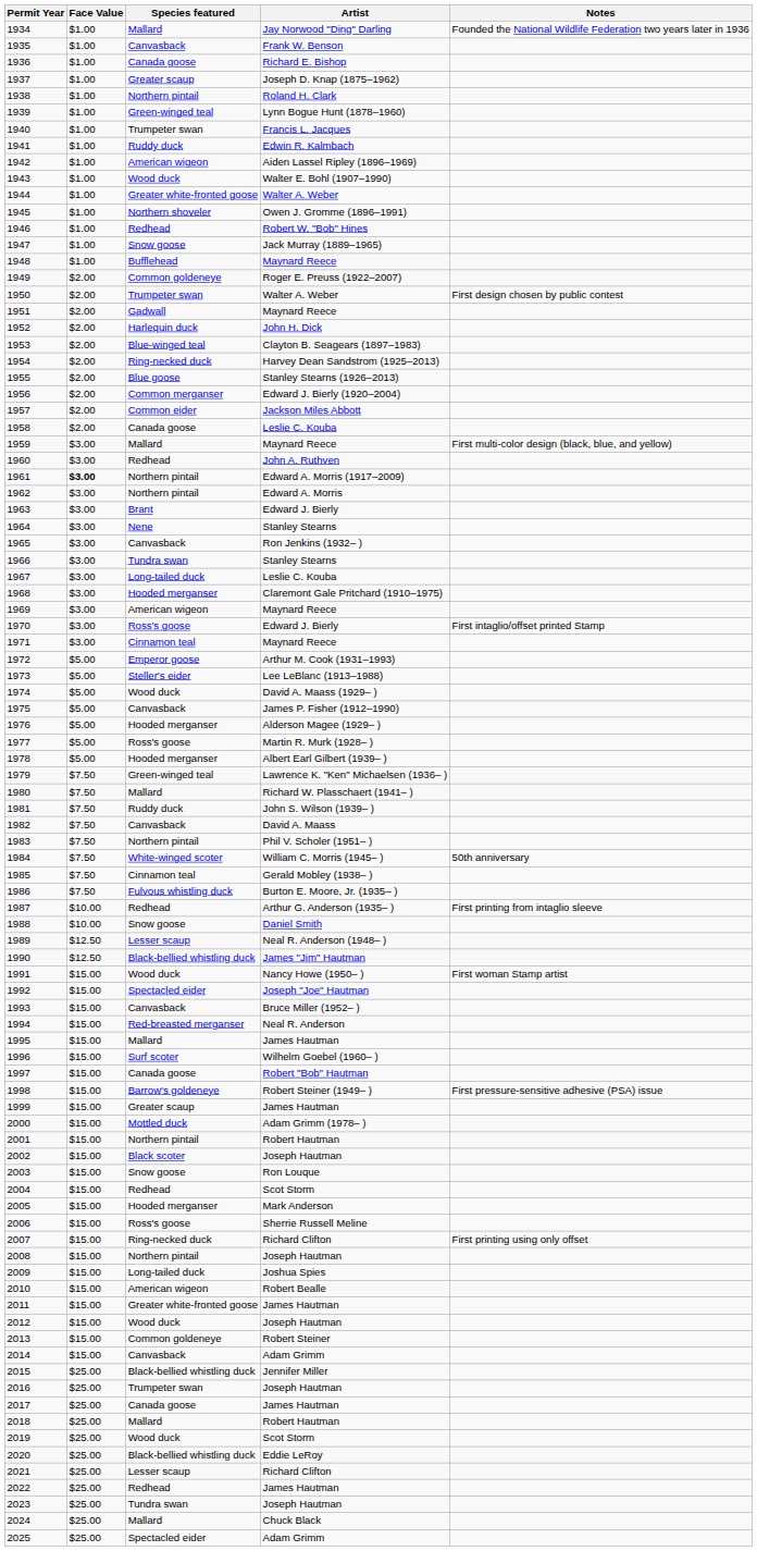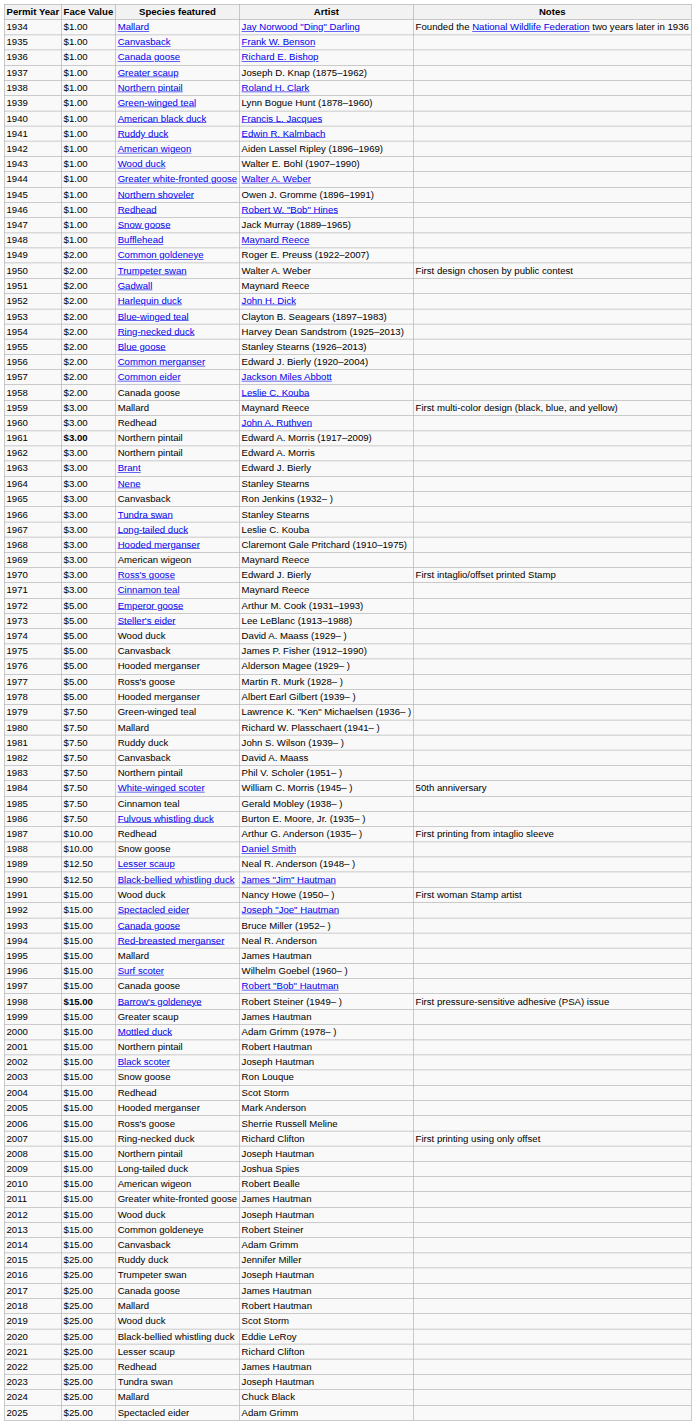 <table class="wikitable mw-collapsible">
 <tr>
 <th>Permit Year</th>
 <th>Face Value</th>
 <th>Species featured</th>
 <th>Artist</th>
 <th>Notes</th>
 </tr>
 <tr>
 <td>1934</td>
 <td>$1.00</td>
 <td><a href='#'>Mallard</a></td>
 <td><a href='#'>Jay Norwood "Ding" Darling</a></td>
 <td>Founded the <a href='#'>National Wildlife Federation</a> two years later in 1936</td>
 </tr>
 <tr>
 <td>1935</td>
 <td>$1.00</td>
 <td><a href='#'>Canvasback</a></td>
 <td><a href='#'>Frank W. Benson</a></td>
 <td></td>
 </tr>
 <tr>
 <td>1936</td>
 <td>$1.00</td>
 <td><a href='#'>Canada goose</a></td>
 <td><a href='#'>Richard E. Bishop</a></td>
 <td></td>
 </tr>
 <tr>
 <td>1937</td>
 <td>$1.00</td>
 <td><a href='#'>Greater scaup</a></td>
 <td>Joseph D. Knap (1875–1962)</td>
 <td></td>
 </tr>
 <tr>
 <td>1938</td>
 <td>$1.00</td>
 <td><a href='#'>Northern pintail</a></td>
 <td><a href='#'>Roland H. Clark</a></td>
 <td></td>
 </tr>
 <tr>
 <td>1939</td>
 <td>$1.00</td>
 <td><a href='#'>Green-winged teal</a></td>
 <td>Lynn Bogue Hunt (1878–1960)</td>
 <td></td>
 </tr>
 <tr>
 <td>1940</td>
 <td>$1.00</td>
-<td>Trumpeter swan</td>
+<td><a href='#'>American black duck</a></td>
 <td><a href='#'>Francis L. Jacques</a></td>
 <td></td>
 </tr>
 <tr>
 <td>1941</td>
 <td>$1.00</td>
 <td><a href='#'>Ruddy duck</a></td>
 <td><a href='#'>Edwin R. Kalmbach</a></td>
 <td></td>
 </tr>
 <tr>
 <td>1942</td>
 <td>$1.00</td>
 <td><a href='#'>American wigeon</a></td>
 <td>Aiden Lassel Ripley (1896–1969)</td>
 <td></td>
 </tr>
 <tr>
 <td>1943</td>
 <td>$1.00</td>
 <td><a href='#'>Wood duck</a></td>
 <td>Walter E. Bohl (1907–1990)</td>
 <td></td>
 </tr>
 <tr>
 <td>1944</td>
 <td>$1.00</td>
 <td><a href='#'>Greater white-fronted goose</a></td>
 <td><a href='#'>Walter A. Weber</a></td>
 <td></td>
 </tr>
 <tr>
 <td>1945</td>
 <td>$1.00</td>
 <td><a href='#'>Northern shoveler</a></td>
 <td>Owen J. Gromme (1896–1991)</td>
 <td></td>
 </tr>
 <tr>
 <td>1946</td>
 <td>$1.00</td>
 <td><a href='#'>Redhead</a></td>
 <td><a href='#'>Robert W. "Bob" Hines</a></td>
 <td></td>
 </tr>
 <tr>
 <td>1947</td>
 <td>$1.00</td>
 <td><a href='#'>Snow goose</a></td>
 <td>Jack Murray (1889–1965)</td>
 <td></td>
 </tr>
 <tr>
 <td>1948</td>
 <td>$1.00</td>
 <td><a href='#'>Bufflehead</a></td>
 <td><a href='#'>Maynard Reece</a></td>
 <td></td>
 </tr>
 <tr>
 <td>1949</td>
 <td>$2.00</td>
 <td><a href='#'>Common goldeneye</a></td>
 <td>Roger E. Preuss (1922–2007)</td>
 <td></td>
 </tr>
 <tr>
 <td>1950</td>
 <td>$2.00</td>
 <td><a href='#'>Trumpeter swan</a></td>
 <td>Walter A. Weber</td>
 <td>First design chosen by public contest</td>
 </tr>
 <tr>
 <td>1951</td>
 <td>$2.00</td>
 <td><a href='#'>Gadwall</a></td>
 <td>Maynard Reece</td>
 <td></td>
 </tr>
 <tr>
 <td>1952</td>
 <td>$2.00</td>
 <td><a href='#'>Harlequin duck</a></td>
 <td><a href='#'>John H. Dick</a></td>
 <td></td>
 </tr>
 <tr>
 <td>1953</td>
 <td>$2.00</td>
 <td><a href='#'>Blue-winged teal</a></td>
 <td>Clayton B. Seagears (1897–1983)</td>
 <td></td>
 </tr>
 <tr>
 <td>1954</td>
 <td>$2.00</td>
 <td><a href='#'>Ring-necked duck</a></td>
 <td>Harvey Dean Sandstrom (1925–2013)</td>
 <td></td>
 </tr>
 <tr>
 <td>1955</td>
 <td>$2.00</td>
 <td><a href='#'>Blue goose</a></td>
 <td>Stanley Stearns (1926–2013)</td>
 <td></td>
 </tr>
 <tr>
 <td>1956</td>
 <td>$2.00</td>
 <td><a href='#'>Common merganser</a></td>
 <td>Edward J. Bierly (1920–2004)</td>
 <td></td>
 </tr>
 <tr>
 <td>1957</td>
 <td>$2.00</td>
 <td><a href='#'>Common eider</a></td>
 <td><a href='#'>Jackson Miles Abbott</a></td>
 <td></td>
 </tr>
 <tr>
 <td>1958</td>
 <td>$2.00</td>
 <td>Canada goose</td>
 <td><a href='#'>Leslie C. Kouba</a></td>
 <td></td>
 </tr>
 <tr>
 <td>1959</td>
 <td>$3.00</td>
 <td>Mallard</td>
 <td>Maynard Reece</td>
 <td>First multi-color design (black, blue, and yellow)</td>
 </tr>
 <tr>
 <td>1960</td>
 <td>$3.00</td>
 <td>Redhead</td>
 <td><a href='#'>John A. Ruthven</a></td>
 <td></td>
 </tr>
 <tr>
 <td>1961</td>
 <td><strong>$3.00</strong></td>
 <td>Northern pintail</td>
 <td>Edward A. Morris (1917–2009)</td>
 <td></td>
 </tr>
 <tr>
 <td>1962</td>
 <td>$3.00</td>
 <td>Northern pintail</td>
 <td>Edward A. Morris</td>
 <td></td>
 </tr>
 <tr>
 <td>1963</td>
 <td>$3.00</td>
 <td><a href='#'>Brant</a></td>
 <td>Edward J. Bierly</td>
 <td></td>
 </tr>
 <tr>
 <td>1964</td>
 <td>$3.00</td>
 <td><a href='#'>Nene</a></td>
 <td>Stanley Stearns</td>
 <td></td>
 </tr>
 <tr>
 <td>1965</td>
 <td>$3.00</td>
 <td>Canvasback</td>
 <td>Ron Jenkins (1932– )</td>
 <td></td>
 </tr>
 <tr>
 <td>1966</td>
 <td>$3.00</td>
 <td><a href='#'>Tundra swan</a></td>
 <td>Stanley Stearns</td>
 <td></td>
 </tr>
 <tr>
 <td>1967</td>
 <td>$3.00</td>
 <td><a href='#'>Long-tailed duck</a></td>
 <td>Leslie C. Kouba</td>
 <td></td>
 </tr>
 <tr>
 <td>1968</td>
 <td>$3.00</td>
 <td><a href='#'>Hooded merganser</a></td>
 <td>Claremont Gale Pritchard (1910–1975)</td>
 <td></td>
 </tr>
 <tr>
 <td>1969</td>
 <td>$3.00</td>
 <td>American wigeon</td>
 <td>Maynard Reece</td>
 <td></td>
 </tr>
 <tr>
 <td>1970</td>
 <td>$3.00</td>
 <td><a href='#'>Ross's goose</a></td>
 <td>Edward J. Bierly</td>
 <td>First intaglio/offset printed Stamp</td>
 </tr>
 <tr>
 <td>1971</td>
 <td>$3.00</td>
 <td><a href='#'>Cinnamon teal</a></td>
 <td>Maynard Reece</td>
 <td></td>
 </tr>
 <tr>
 <td>1972</td>
 <td>$5.00</td>
 <td><a href='#'>Emperor goose</a></td>
 <td>Arthur M. Cook (1931–1993)</td>
 <td></td>
 </tr>
 <tr>
 <td>1973</td>
 <td>$5.00</td>
 <td><a href='#'>Steller's eider</a></td>
 <td>Lee LeBlanc (1913–1988)</td>
 <td></td>
 </tr>
 <tr>
 <td>1974</td>
 <td>$5.00</td>
 <td>Wood duck</td>
 <td>David A. Maass (1929– )</td>
 <td></td>
 </tr>
 <tr>
 <td>1975</td>
 <td>$5.00</td>
 <td>Canvasback</td>
 <td>James P. Fisher (1912–1990)</td>
 <td></td>
 </tr>
 <tr>
 <td>1976</td>
 <td>$5.00</td>
 <td>Hooded merganser</td>
 <td>Alderson Magee (1929– )</td>
 <td></td>
 </tr>
 <tr>
 <td>1977</td>
 <td>$5.00</td>
 <td>Ross's goose</td>
 <td>Martin R. Murk (1928– )</td>
 <td></td>
 </tr>
 <tr>
 <td>1978</td>
 <td>$5.00</td>
 <td>Hooded merganser</td>
 <td>Albert Earl Gilbert (1939– )</td>
 <td></td>
 </tr>
 <tr>
 <td>1979</td>
 <td>$7.50</td>
 <td>Green-winged teal</td>
 <td>Lawrence K. "Ken" Michaelsen (1936– )</td>
 <td></td>
 </tr>
 <tr>
 <td>1980</td>
 <td>$7.50</td>
 <td>Mallard</td>
 <td>Richard W. Plasschaert (1941– )</td>
 <td></td>
 </tr>
 <tr>
 <td>1981</td>
 <td>$7.50</td>
 <td>Ruddy duck</td>
 <td>John S. Wilson (1939– )</td>
 <td></td>
 </tr>
 <tr>
 <td>1982</td>
 <td>$7.50</td>
 <td>Canvasback</td>
 <td>David A. Maass</td>
 <td></td>
 </tr>
 <tr>
 <td>1983</td>
 <td>$7.50</td>
 <td>Northern pintail</td>
 <td>Phil V. Scholer (1951– )</td>
 <td></td>
 </tr>
 <tr>
 <td>1984</td>
 <td>$7.50</td>
 <td><a href='#'>White-winged scoter</a></td>
 <td>William C. Morris (1945– )</td>
 <td>50th anniversary</td>
 </tr>
 <tr>
 <td>1985</td>
 <td>$7.50</td>
 <td>Cinnamon teal</td>
 <td>Gerald Mobley (1938– )</td>
 <td></td>
 </tr>
 <tr>
 <td>1986</td>
 <td>$7.50</td>
 <td><a href='#'>Fulvous whistling duck</a></td>
 <td>Burton E. Moore, Jr. (1935– )</td>
 <td></td>
 </tr>
 <tr>
 <td>1987</td>
 <td>$10.00</td>
 <td>Redhead</td>
 <td>Arthur G. Anderson (1935– )</td>
 <td>First printing from intaglio sleeve</td>
 </tr>
 <tr>
 <td>1988</td>
 <td>$10.00</td>
 <td>Snow goose</td>
 <td><a href='#'>Daniel Smith</a></td>
 <td></td>
 </tr>
 <tr>
 <td>1989</td>
 <td>$12.50</td>
 <td><a href='#'>Lesser scaup</a></td>
 <td>Neal R. Anderson (1948– )</td>
 <td></td>
 </tr>
 <tr>
 <td>1990</td>
 <td>$12.50</td>
 <td><a href='#'>Black-bellied whistling duck</a></td>
 <td><a href='#'>James "Jim" Hautman</a></td>
 <td></td>
 </tr>
 <tr>
 <td>1991</td>
 <td>$15.00</td>
 <td>Wood duck</td>
 <td>Nancy Howe (1950– )</td>
 <td>First woman Stamp artist</td>
 </tr>
 <tr>
 <td>1992</td>
 <td>$15.00</td>
 <td><a href='#'>Spectacled eider</a></td>
 <td><a href='#'>Joseph "Joe" Hautman</a></td>
 <td></td>
 </tr>
 <tr>
 <td>1993</td>
 <td>$15.00</td>
-<td>Canvasback</td>
+<td><a href='#'>Canada goose</a></td>
 <td>Bruce Miller (1952– )</td>
 <td></td>
 </tr>
 <tr>
 <td>1994</td>
 <td>$15.00</td>
 <td><a href='#'>Red-breasted merganser</a></td>
 <td>Neal R. Anderson</td>
 <td></td>
 </tr>
 <tr>
 <td>1995</td>
 <td>$15.00</td>
 <td>Mallard</td>
 <td>James Hautman</td>
 <td></td>
 </tr>
 <tr>
 <td>1996</td>
 <td>$15.00</td>
 <td><a href='#'>Surf scoter</a></td>
 <td>Wilhelm Goebel (1960– )</td>
 <td></td>
 </tr>
 <tr>
 <td>1997</td>
 <td>$15.00</td>
 <td>Canada goose</td>
 <td><a href='#'>Robert "Bob" Hautman</a></td>
 <td></td>
 </tr>
 <tr>
 <td>1998</td>
-<td>$15.00</td>
+<td><strong>$15.00</strong></td>
 <td><a href='#'>Barrow's goldeneye</a></td>
 <td>Robert Steiner (1949– )</td>
 <td>First pressure-sensitive adhesive (PSA) issue</td>
 </tr>
 <tr>
 <td>1999</td>
 <td>$15.00</td>
 <td>Greater scaup</td>
 <td>James Hautman</td>
 <td></td>
 </tr>
 <tr>
 <td>2000</td>
 <td>$15.00</td>
 <td><a href='#'>Mottled duck</a></td>
 <td>Adam Grimm (1978– )</td>
 <td></td>
 </tr>
 <tr>
 <td>2001</td>
 <td>$15.00</td>
 <td>Northern pintail</td>
 <td>Robert Hautman</td>
 <td></td>
 </tr>
 <tr>
 <td>2002</td>
 <td>$15.00</td>
 <td><a href='#'>Black scoter</a></td>
 <td>Joseph Hautman</td>
 <td></td>
 </tr>
 <tr>
 <td>2003</td>
 <td>$15.00</td>
 <td>Snow goose</td>
 <td>Ron Louque</td>
 <td></td>
 </tr>
 <tr>
 <td>2004</td>
 <td>$15.00</td>
 <td>Redhead</td>
 <td>Scot Storm</td>
 <td></td>
 </tr>
 <tr>
 <td>2005</td>
 <td>$15.00</td>
 <td>Hooded merganser</td>
 <td>Mark Anderson</td>
 <td></td>
 </tr>
 <tr>
 <td>2006</td>
 <td>$15.00</td>
 <td>Ross's goose</td>
 <td>Sherrie Russell Meline</td>
 <td></td>
 </tr>
 <tr>
 <td>2007</td>
 <td>$15.00</td>
 <td>Ring-necked duck</td>
 <td>Richard Clifton</td>
 <td>First printing using only offset</td>
 </tr>
 <tr>
 <td>2008</td>
 <td>$15.00</td>
 <td>Northern pintail</td>
 <td>Joseph Hautman</td>
 <td></td>
 </tr>
 <tr>
 <td>2009</td>
 <td>$15.00</td>
 <td>Long-tailed duck</td>
 <td>Joshua Spies</td>
 <td></td>
 </tr>
 <tr>
 <td>2010</td>
 <td>$15.00</td>
 <td>American wigeon</td>
 <td>Robert Bealle</td>
 <td></td>
 </tr>
 <tr>
 <td>2011</td>
 <td>$15.00</td>
 <td>Greater white-fronted goose</td>
 <td>James Hautman</td>
 <td></td>
 </tr>
 <tr>
 <td>2012</td>
 <td>$15.00</td>
 <td>Wood duck</td>
 <td>Joseph Hautman</td>
 <td></td>
 </tr>
 <tr>
 <td>2013</td>
 <td>$15.00</td>
 <td>Common goldeneye</td>
 <td>Robert Steiner</td>
 <td></td>
 </tr>
 <tr>
 <td>2014</td>
 <td>$15.00</td>
 <td>Canvasback</td>
 <td>Adam Grimm</td>
 <td></td>
 </tr>
 <tr>
 <td>2015</td>
 <td>$25.00</td>
-<td>Black-bellied whistling duck</td>
+<td>Ruddy duck</td>
 <td>Jennifer Miller</td>
 <td></td>
 </tr>
 <tr>
 <td>2016</td>
 <td>$25.00</td>
 <td>Trumpeter swan</td>
 <td>Joseph Hautman</td>
 <td></td>
 </tr>
 <tr>
 <td>2017</td>
 <td>$25.00</td>
 <td>Canada goose</td>
 <td>James Hautman</td>
 <td></td>
 </tr>
 <tr>
 <td>2018</td>
 <td>$25.00</td>
 <td>Mallard</td>
 <td>Robert Hautman</td>
 <td></td>
 </tr>
 <tr>
 <td>2019</td>
 <td>$25.00</td>
 <td>Wood duck</td>
 <td>Scot Storm</td>
 <td></td>
 </tr>
 <tr>
 <td>2020</td>
 <td>$25.00</td>
 <td>Black-bellied whistling duck</td>
 <td>Eddie LeRoy</td>
 <td></td>
 </tr>
 <tr>
 <td>2021</td>
 <td>$25.00</td>
 <td>Lesser scaup</td>
 <td>Richard Clifton</td>
 <td></td>
 </tr>
 <tr>
 <td>2022</td>
 <td>$25.00</td>
 <td>Redhead</td>
 <td>James Hautman</td>
 <td></td>
 </tr>
 <tr>
 <td>2023</td>
 <td>$25.00</td>
 <td>Tundra swan</td>
 <td>Joseph Hautman</td>
 <td></td>
 </tr>
 <tr>
 <td>2024</td>
 <td>$25.00</td>
 <td>Mallard</td>
 <td>Chuck Black</td>
 <td></td>
 </tr>
 <tr>
 <td>2025</td>
 <td>$25.00</td>
 <td>Spectacled eider</td>
 <td>Adam Grimm</td>
 <td></td>
 </tr>
 </table>
